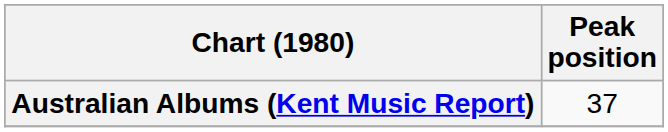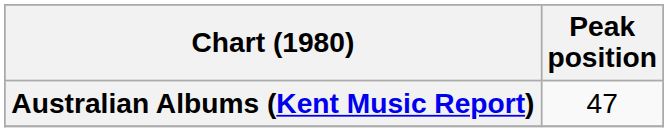 <table class="wikitable sortable plainrowheaders" style="text-align:center" style="text-align:center">
 <tr>
 <th scope="col">Chart (1980)</th>
 <th scope="col">Peak<br>position</th>
 </tr>
 <tr>
 <th scope="row">Australian Albums (<a href='#'>Kent Music Report</a>)</th>
-<td>37</td>
+<td>47</td>
 </tr>
 <tr>
 </tr>
 <tr>
 </tr>
 </table>
